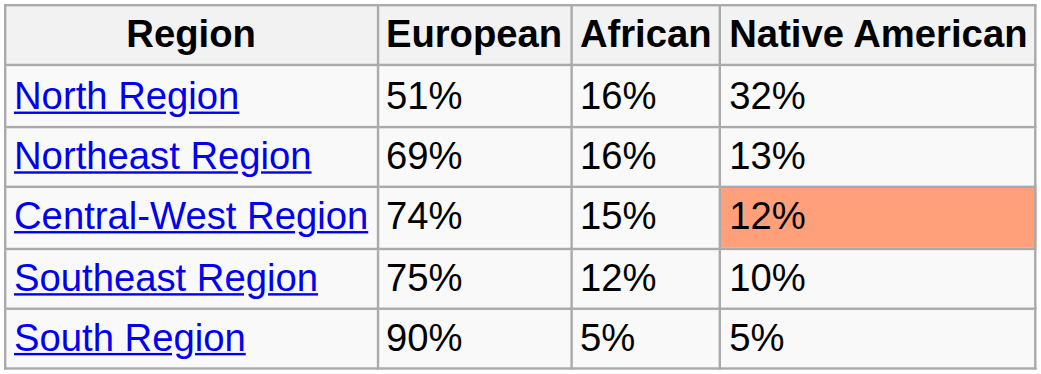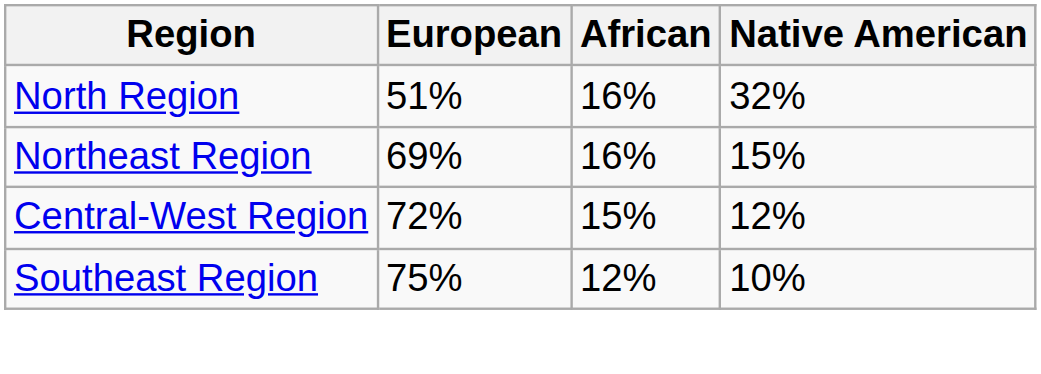 <table class="wikitable">
 <tr>
 <th>Region</th>
 <th>European</th>
 <th>African</th>
 <th>Native American</th>
 </tr>
 <tr>
 <td><a href='#'>North Region</a></td>
 <td>51%</td>
 <td>16%</td>
 <td>32%</td>
 </tr>
 <tr>
 <td><a href='#'>Northeast Region</a></td>
 <td>69%</td>
 <td>16%</td>
-<td>13%</td>
+<td>15%</td>
 </tr>
 <tr>
 <td><a href='#'>Central-West Region</a></td>
-<td>74%</td>
+<td>72%</td>
 <td>15%</td>
-<td style="background: lightsalmon;">12%</td>
+<td>12%</td>
 </tr>
 <tr>
 <td><a href='#'>Southeast Region</a></td>
 <td>75%</td>
 <td>12%</td>
 <td>10%</td>
 </tr>
-<tr>
-<td><a href='#'>South Region</a></td>
-<td>90%</td>
-<td>5%</td>
-<td>5%</td>
-</tr>
 </table>
